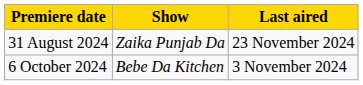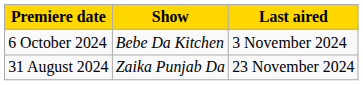 <table class="wikitable sortable">
 <tr>
 <th style="background:gold;">Premiere date</th>
 <th style="background:gold;">Show</th>
 <th style="background:gold;">Last aired</th>
 </tr>
 <tr>
+<td>6 October 2024</td>
+<td><em>Bebe Da Kitchen</em></td>
+<td>3 November 2024</td>
+</tr>
+<tr>
 <td>31 August 2024</td>
 <td><em>Zaika Punjab Da</em></td>
 <td>23 November 2024</td>
 </tr>
-<tr>
-<td>6 October 2024</td>
-<td><em>Bebe Da Kitchen</em></td>
-<td>3 November 2024</td>
-</tr>
 </table>
